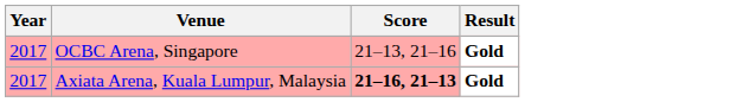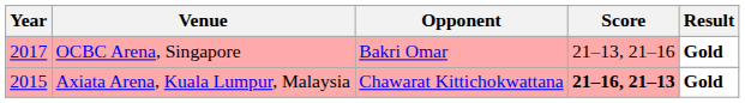 <table class="sortable wikitable" style="font-size: 90%;">
 <tr>
 <th>Year</th>
 <th>Venue</th>
+<th>Opponent</th>
 <th>Score</th>
 <th>Result</th>
 </tr>
 <tr style="background:#FFAAAA">
 <td align="center"><a href='#'>2017</a></td>
 <td align="left"><a href='#'>OCBC Arena</a>, Singapore</td>
+<td align="left"> <a href='#'>Bakri Omar</a></td>
 <td align="left">21–13, 21–16</td>
 <td style="text-align:left; background:white"> <strong>Gold</strong></td>
 </tr>
 <tr style="background:#FFAAAA">
-<td align="center"><a href='#'>2017</a></td>
+<td align="center"><a href='#'>2015</a></td>
 <td align="left"><a href='#'>Axiata Arena</a>, <a href='#'>Kuala Lumpur</a>, Malaysia</td>
+<td align="left"> <a href='#'>Chawarat Kittichokwattana</a></td>
 <td align="left"><strong>21–16, 21–13</strong></td>
 <td style="text-align:left; background:white"> <strong>Gold</strong></td>
 </tr>
 </table>
